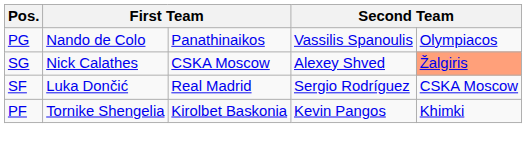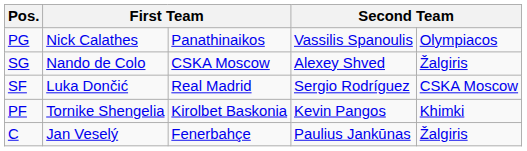 <table | class="wikitable">
 <tr>
 <th>Pos.</th>
 <th colspan="2">First Team</th>
 <th colspan=2>Second Team</th>
 </tr>
 <tr>
 <td><a href='#'>PG</a></td>
-<td> <a href='#'>Nando de Colo</a></td>
+<td> <a href='#'>Nick Calathes</a></td>
 <td> <a href='#'>Panathinaikos</a></td>
 <td> <a href='#'>Vassilis Spanoulis</a></td>
 <td> <a href='#'>Olympiacos</a></td>
 </tr>
 <tr>
 <td><a href='#'>SG</a></td>
-<td> <a href='#'>Nick Calathes</a></td>
+<td> <a href='#'>Nando de Colo</a></td>
 <td> <a href='#'>CSKA Moscow</a></td>
 <td> <a href='#'>Alexey Shved</a></td>
-<td style="background: lightsalmon;"> <a href='#'>Žalgiris</a></td>
+<td> <a href='#'>Žalgiris</a></td>
 </tr>
 <tr>
 <td><a href='#'>SF</a></td>
 <td> <a href='#'>Luka Dončić</a></td>
 <td> <a href='#'>Real Madrid</a></td>
 <td> <a href='#'>Sergio Rodríguez</a></td>
 <td> <a href='#'>CSKA Moscow</a></td>
 </tr>
 <tr>
 <td><a href='#'>PF</a></td>
 <td> <a href='#'>Tornike Shengelia</a></td>
 <td> <a href='#'>Kirolbet Baskonia</a></td>
 <td> <a href='#'>Kevin Pangos</a></td>
 <td> <a href='#'>Khimki</a></td>
 </tr>
+<tr>
+<td><a href='#'>C</a></td>
+<td> <a href='#'>Jan Veselý</a></td>
+<td> <a href='#'>Fenerbahçe</a></td>
+<td> <a href='#'>Paulius Jankūnas</a></td>
+<td> <a href='#'>Žalgiris</a></td>
+</tr>
 </table>
